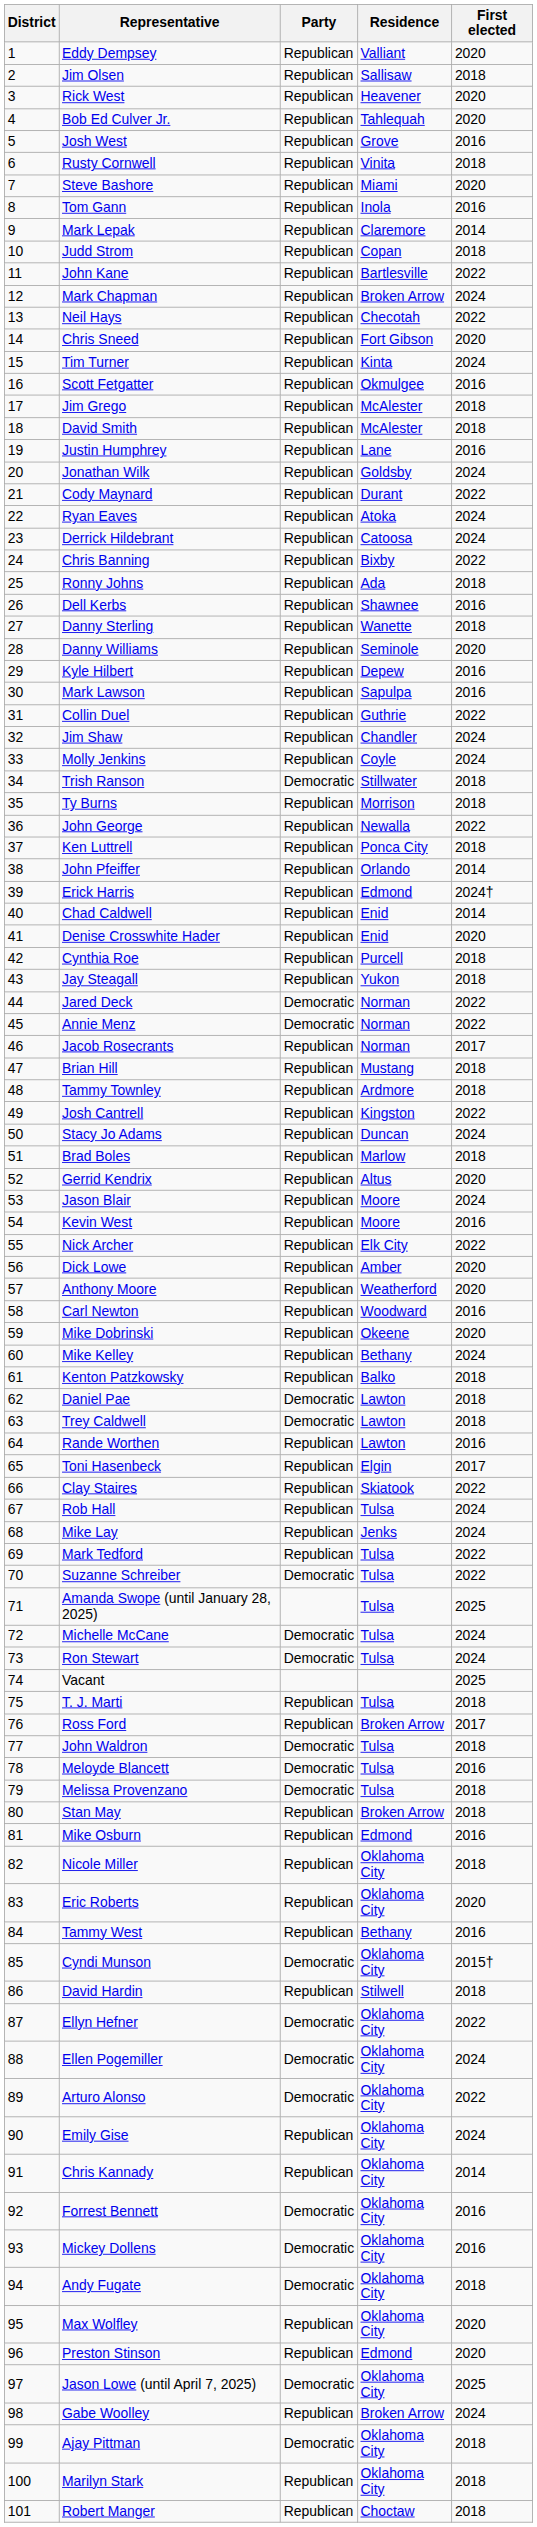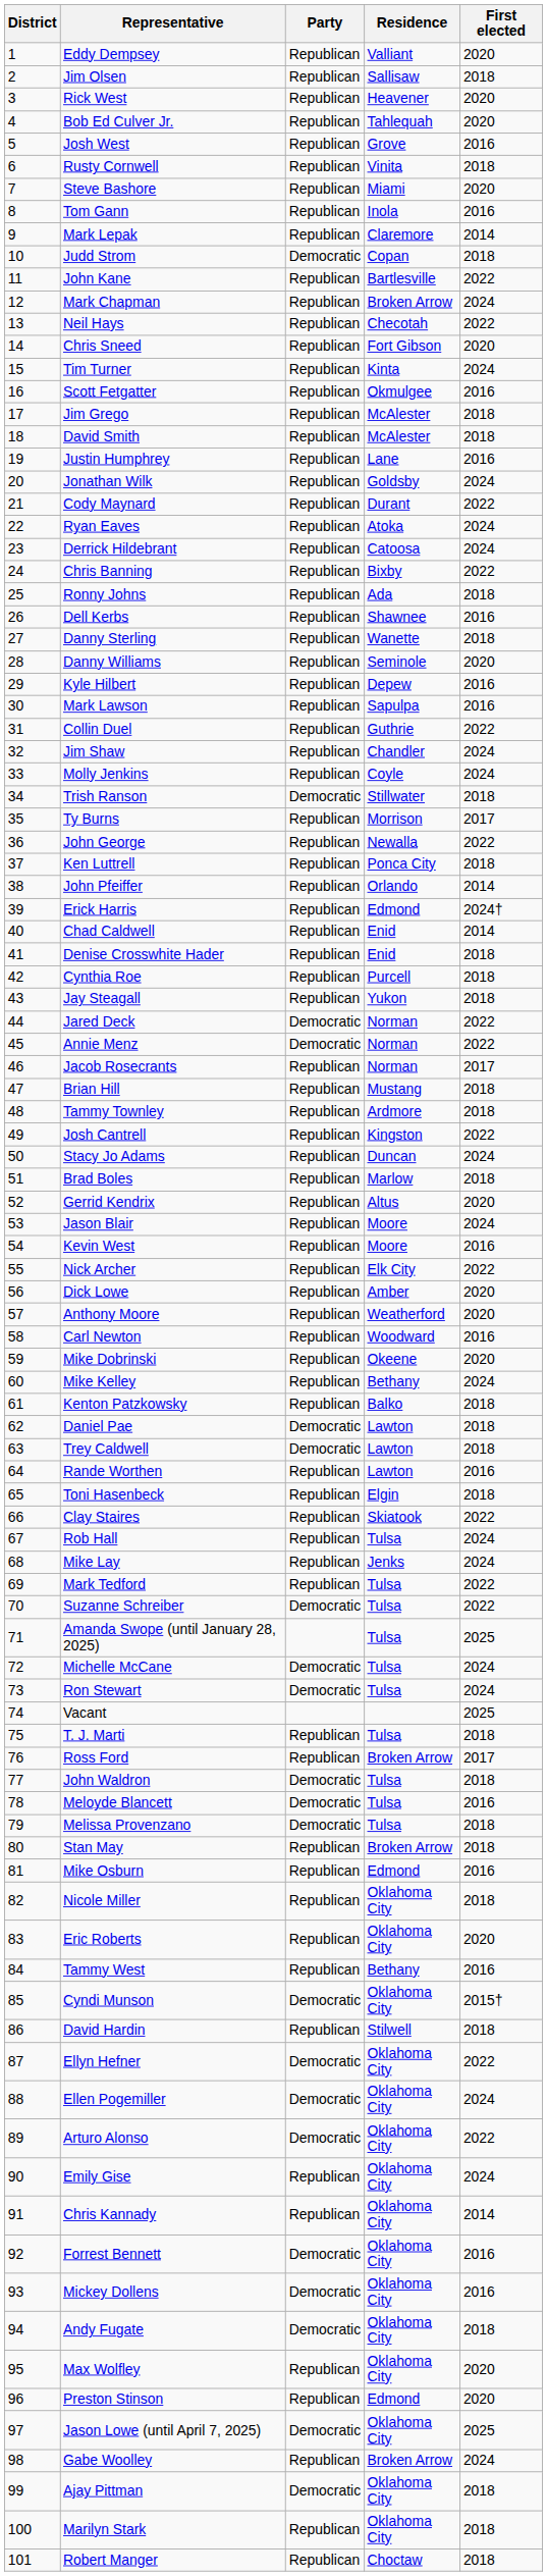 <table class="wikitable sortable">
 <tr>
 <th>District</th>
 <th>Representative</th>
 <th>Party</th>
 <th>Residence</th>
 <th>First elected</th>
 </tr>
 <tr>
 <td>1</td>
 <td><a href='#'>Eddy Dempsey</a></td>
 <td>Republican</td>
 <td><a href='#'>Valliant</a></td>
 <td>2020</td>
 </tr>
 <tr>
 <td>2</td>
 <td><a href='#'>Jim Olsen</a></td>
 <td>Republican</td>
 <td><a href='#'>Sallisaw</a></td>
 <td>2018</td>
 </tr>
 <tr>
 <td>3</td>
 <td><a href='#'>Rick West</a></td>
 <td>Republican</td>
 <td><a href='#'>Heavener</a></td>
 <td>2020</td>
 </tr>
 <tr>
 <td>4</td>
 <td><a href='#'>Bob Ed Culver Jr.</a></td>
 <td>Republican</td>
 <td><a href='#'>Tahlequah</a></td>
 <td>2020</td>
 </tr>
 <tr>
 <td>5</td>
 <td><a href='#'>Josh West</a></td>
 <td>Republican</td>
 <td><a href='#'>Grove</a></td>
 <td>2016</td>
 </tr>
 <tr>
 <td>6</td>
 <td><a href='#'>Rusty Cornwell</a></td>
 <td>Republican</td>
 <td><a href='#'>Vinita</a></td>
 <td>2018</td>
 </tr>
 <tr>
 <td>7</td>
 <td><a href='#'>Steve Bashore</a></td>
 <td>Republican</td>
 <td><a href='#'>Miami</a></td>
 <td>2020</td>
 </tr>
 <tr>
 <td>8</td>
 <td><a href='#'>Tom Gann</a></td>
 <td>Republican</td>
 <td><a href='#'>Inola</a></td>
 <td>2016</td>
 </tr>
 <tr>
 <td>9</td>
 <td><a href='#'>Mark Lepak</a></td>
 <td>Republican</td>
 <td><a href='#'>Claremore</a></td>
 <td>2014</td>
 </tr>
 <tr>
 <td>10</td>
 <td><a href='#'>Judd Strom</a></td>
-<td>Republican</td>
+<td>Democratic</td>
 <td><a href='#'>Copan</a></td>
 <td>2018</td>
 </tr>
 <tr>
 <td>11</td>
 <td><a href='#'>John Kane</a></td>
 <td>Republican</td>
 <td><a href='#'>Bartlesville</a></td>
 <td>2022</td>
 </tr>
 <tr>
 <td>12</td>
 <td><a href='#'>Mark Chapman</a></td>
 <td>Republican</td>
 <td><a href='#'>Broken Arrow</a></td>
 <td>2024</td>
 </tr>
 <tr>
 <td>13</td>
 <td><a href='#'>Neil Hays</a></td>
 <td>Republican</td>
 <td><a href='#'>Checotah</a></td>
 <td>2022</td>
 </tr>
 <tr>
 <td>14</td>
 <td><a href='#'>Chris Sneed</a></td>
 <td>Republican</td>
 <td><a href='#'>Fort Gibson</a></td>
 <td>2020</td>
 </tr>
 <tr>
 <td>15</td>
 <td><a href='#'>Tim Turner</a></td>
 <td>Republican</td>
 <td><a href='#'>Kinta</a></td>
 <td>2024</td>
 </tr>
 <tr>
 <td>16</td>
 <td><a href='#'>Scott Fetgatter</a></td>
 <td>Republican</td>
 <td><a href='#'>Okmulgee</a></td>
 <td>2016</td>
 </tr>
 <tr>
 <td>17</td>
 <td><a href='#'>Jim Grego</a></td>
 <td>Republican</td>
 <td><a href='#'>McAlester</a></td>
 <td>2018</td>
 </tr>
 <tr>
 <td>18</td>
 <td><a href='#'>David Smith</a></td>
 <td>Republican</td>
 <td><a href='#'>McAlester</a></td>
 <td>2018</td>
 </tr>
 <tr>
 <td>19</td>
 <td><a href='#'>Justin Humphrey</a></td>
 <td>Republican</td>
 <td><a href='#'>Lane</a></td>
 <td>2016</td>
 </tr>
 <tr>
 <td>20</td>
 <td><a href='#'>Jonathan Wilk</a></td>
 <td>Republican</td>
 <td><a href='#'>Goldsby</a></td>
 <td>2024</td>
 </tr>
 <tr>
 <td>21</td>
 <td><a href='#'>Cody Maynard</a></td>
 <td>Republican</td>
 <td><a href='#'>Durant</a></td>
 <td>2022</td>
 </tr>
 <tr>
 <td>22</td>
 <td><a href='#'>Ryan Eaves</a></td>
 <td>Republican</td>
 <td><a href='#'>Atoka</a></td>
 <td>2024</td>
 </tr>
 <tr>
 <td>23</td>
 <td><a href='#'>Derrick Hildebrant</a></td>
 <td>Republican</td>
 <td><a href='#'>Catoosa</a></td>
 <td>2024</td>
 </tr>
 <tr>
 <td>24</td>
 <td><a href='#'>Chris Banning</a></td>
 <td>Republican</td>
 <td><a href='#'>Bixby</a></td>
 <td>2022</td>
 </tr>
 <tr>
 <td>25</td>
 <td><a href='#'>Ronny Johns</a></td>
 <td>Republican</td>
 <td><a href='#'>Ada</a></td>
 <td>2018</td>
 </tr>
 <tr>
 <td>26</td>
 <td><a href='#'>Dell Kerbs</a></td>
 <td>Republican</td>
 <td><a href='#'>Shawnee</a></td>
 <td>2016</td>
 </tr>
 <tr>
 <td>27</td>
 <td><a href='#'>Danny Sterling</a></td>
 <td>Republican</td>
 <td><a href='#'>Wanette</a></td>
 <td>2018</td>
 </tr>
 <tr>
 <td>28</td>
 <td><a href='#'>Danny Williams</a></td>
 <td>Republican</td>
 <td><a href='#'>Seminole</a></td>
 <td>2020</td>
 </tr>
 <tr>
 <td>29</td>
 <td><a href='#'>Kyle Hilbert</a></td>
 <td>Republican</td>
 <td><a href='#'>Depew</a></td>
 <td>2016</td>
 </tr>
 <tr>
 <td>30</td>
 <td><a href='#'>Mark Lawson</a></td>
 <td>Republican</td>
 <td><a href='#'>Sapulpa</a></td>
 <td>2016</td>
 </tr>
 <tr>
 <td>31</td>
 <td><a href='#'>Collin Duel</a></td>
 <td>Republican</td>
 <td><a href='#'>Guthrie</a></td>
 <td>2022</td>
 </tr>
 <tr>
 <td>32</td>
 <td><a href='#'>Jim Shaw</a></td>
 <td>Republican</td>
 <td><a href='#'>Chandler</a></td>
 <td>2024</td>
 </tr>
 <tr>
 <td>33</td>
 <td><a href='#'>Molly Jenkins</a></td>
 <td>Republican</td>
 <td><a href='#'>Coyle</a></td>
 <td>2024</td>
 </tr>
 <tr>
 <td>34</td>
 <td><a href='#'>Trish Ranson</a></td>
 <td>Democratic</td>
 <td><a href='#'>Stillwater</a></td>
 <td>2018</td>
 </tr>
 <tr>
 <td>35</td>
 <td><a href='#'>Ty Burns</a></td>
 <td>Republican</td>
 <td><a href='#'>Morrison</a></td>
-<td>2018</td>
+<td>2017</td>
 </tr>
 <tr>
 <td>36</td>
 <td><a href='#'>John George</a></td>
 <td>Republican</td>
 <td><a href='#'>Newalla</a></td>
 <td>2022</td>
 </tr>
 <tr>
 <td>37</td>
 <td><a href='#'>Ken Luttrell</a></td>
 <td>Republican</td>
 <td><a href='#'>Ponca City</a></td>
 <td>2018</td>
 </tr>
 <tr>
 <td>38</td>
 <td><a href='#'>John Pfeiffer</a></td>
 <td>Republican</td>
 <td><a href='#'>Orlando</a></td>
 <td>2014</td>
 </tr>
 <tr>
 <td>39</td>
 <td><a href='#'>Erick Harris</a></td>
 <td>Republican</td>
 <td><a href='#'>Edmond</a></td>
 <td>2024†</td>
 </tr>
 <tr>
 <td>40</td>
 <td><a href='#'>Chad Caldwell</a></td>
 <td>Republican</td>
 <td><a href='#'>Enid</a></td>
 <td>2014</td>
 </tr>
 <tr>
 <td>41</td>
 <td><a href='#'>Denise Crosswhite Hader</a></td>
 <td>Republican</td>
 <td><a href='#'>Enid</a></td>
-<td>2020</td>
+<td>2018</td>
 </tr>
 <tr>
 <td>42</td>
 <td><a href='#'>Cynthia Roe</a></td>
 <td>Republican</td>
 <td><a href='#'>Purcell</a></td>
 <td>2018</td>
 </tr>
 <tr>
 <td>43</td>
 <td><a href='#'>Jay Steagall</a></td>
 <td>Republican</td>
 <td><a href='#'>Yukon</a></td>
 <td>2018</td>
 </tr>
 <tr>
 <td>44</td>
 <td><a href='#'>Jared Deck</a></td>
 <td>Democratic</td>
 <td><a href='#'>Norman</a></td>
 <td>2022</td>
 </tr>
 <tr>
 <td>45</td>
 <td><a href='#'>Annie Menz</a></td>
 <td>Democratic</td>
 <td><a href='#'>Norman</a></td>
 <td>2022</td>
 </tr>
 <tr>
 <td>46</td>
 <td><a href='#'>Jacob Rosecrants</a></td>
 <td>Republican</td>
 <td><a href='#'>Norman</a></td>
 <td>2017</td>
 </tr>
 <tr>
 <td>47</td>
 <td><a href='#'>Brian Hill</a></td>
 <td>Republican</td>
 <td><a href='#'>Mustang</a></td>
 <td>2018</td>
 </tr>
 <tr>
 <td>48</td>
 <td><a href='#'>Tammy Townley</a></td>
 <td>Republican</td>
 <td><a href='#'>Ardmore</a></td>
 <td>2018</td>
 </tr>
 <tr>
 <td>49</td>
 <td><a href='#'>Josh Cantrell</a></td>
 <td>Republican</td>
 <td><a href='#'>Kingston</a></td>
 <td>2022</td>
 </tr>
 <tr>
 <td>50</td>
 <td><a href='#'>Stacy Jo Adams</a></td>
 <td>Republican</td>
 <td><a href='#'>Duncan</a></td>
 <td>2024</td>
 </tr>
 <tr>
 <td>51</td>
 <td><a href='#'>Brad Boles</a></td>
 <td>Republican</td>
 <td><a href='#'>Marlow</a></td>
 <td>2018</td>
 </tr>
 <tr>
 <td>52</td>
 <td><a href='#'>Gerrid Kendrix</a></td>
 <td>Republican</td>
 <td><a href='#'>Altus</a></td>
 <td>2020</td>
 </tr>
 <tr>
 <td>53</td>
 <td><a href='#'>Jason Blair</a></td>
 <td>Republican</td>
 <td><a href='#'>Moore</a></td>
 <td>2024</td>
 </tr>
 <tr>
 <td>54</td>
 <td><a href='#'>Kevin West</a></td>
 <td>Republican</td>
 <td><a href='#'>Moore</a></td>
 <td>2016</td>
 </tr>
 <tr>
 <td>55</td>
 <td><a href='#'>Nick Archer</a></td>
 <td>Republican</td>
 <td><a href='#'>Elk City</a></td>
 <td>2022</td>
 </tr>
 <tr>
 <td>56</td>
 <td><a href='#'>Dick Lowe</a></td>
 <td>Republican</td>
 <td><a href='#'>Amber</a></td>
 <td>2020</td>
 </tr>
 <tr>
 <td>57</td>
 <td><a href='#'>Anthony Moore</a></td>
 <td>Republican</td>
 <td><a href='#'>Weatherford</a></td>
 <td>2020</td>
 </tr>
 <tr>
 <td>58</td>
 <td><a href='#'>Carl Newton</a></td>
 <td>Republican</td>
 <td><a href='#'>Woodward</a></td>
 <td>2016</td>
 </tr>
 <tr>
 <td>59</td>
 <td><a href='#'>Mike Dobrinski</a></td>
 <td>Republican</td>
 <td><a href='#'>Okeene</a></td>
 <td>2020</td>
 </tr>
 <tr>
 <td>60</td>
 <td><a href='#'>Mike Kelley</a></td>
 <td>Republican</td>
 <td><a href='#'>Bethany</a></td>
 <td>2024</td>
 </tr>
 <tr>
 <td>61</td>
 <td><a href='#'>Kenton Patzkowsky</a></td>
 <td>Republican</td>
 <td><a href='#'>Balko</a></td>
 <td>2018</td>
 </tr>
 <tr>
 <td>62</td>
 <td><a href='#'>Daniel Pae</a></td>
 <td>Democratic</td>
 <td><a href='#'>Lawton</a></td>
 <td>2018</td>
 </tr>
 <tr>
 <td>63</td>
 <td><a href='#'>Trey Caldwell</a></td>
 <td>Democratic</td>
 <td><a href='#'>Lawton</a></td>
 <td>2018</td>
 </tr>
 <tr>
 <td>64</td>
 <td><a href='#'>Rande Worthen</a></td>
 <td>Republican</td>
 <td><a href='#'>Lawton</a></td>
 <td>2016</td>
 </tr>
 <tr>
 <td>65</td>
 <td><a href='#'>Toni Hasenbeck</a></td>
 <td>Republican</td>
 <td><a href='#'>Elgin</a></td>
-<td>2017</td>
+<td>2018</td>
 </tr>
 <tr>
 <td>66</td>
 <td><a href='#'>Clay Staires</a></td>
 <td>Republican</td>
 <td><a href='#'>Skiatook</a></td>
 <td>2022</td>
 </tr>
 <tr>
 <td>67</td>
 <td><a href='#'>Rob Hall</a></td>
 <td>Republican</td>
 <td><a href='#'>Tulsa</a></td>
 <td>2024</td>
 </tr>
 <tr>
 <td>68</td>
 <td><a href='#'>Mike Lay</a></td>
 <td>Republican</td>
 <td><a href='#'>Jenks</a></td>
 <td>2024</td>
 </tr>
 <tr>
 <td>69</td>
 <td><a href='#'>Mark Tedford</a></td>
 <td>Republican</td>
 <td><a href='#'>Tulsa</a></td>
 <td>2022</td>
 </tr>
 <tr>
 <td>70</td>
 <td><a href='#'>Suzanne Schreiber</a></td>
 <td>Democratic</td>
 <td><a href='#'>Tulsa</a></td>
 <td>2022</td>
 </tr>
 <tr>
 <td>71</td>
 <td><a href='#'>Amanda Swope</a> (until January 28, 2025)</td>
 <td></td>
 <td><a href='#'>Tulsa</a></td>
 <td>2025</td>
 </tr>
 <tr>
 <td>72</td>
 <td><a href='#'>Michelle McCane</a></td>
 <td>Democratic</td>
 <td><a href='#'>Tulsa</a></td>
 <td>2024</td>
 </tr>
 <tr>
 <td>73</td>
 <td><a href='#'>Ron Stewart</a></td>
 <td>Democratic</td>
 <td><a href='#'>Tulsa</a></td>
 <td>2024</td>
 </tr>
 <tr>
 <td>74</td>
 <td>Vacant</td>
 <td></td>
 <td></td>
 <td>2025</td>
 </tr>
 <tr>
 <td>75</td>
 <td><a href='#'>T. J. Marti</a></td>
 <td>Republican</td>
 <td><a href='#'>Tulsa</a></td>
 <td>2018</td>
 </tr>
 <tr>
 <td>76</td>
 <td><a href='#'>Ross Ford</a></td>
 <td>Republican</td>
 <td><a href='#'>Broken Arrow</a></td>
 <td>2017</td>
 </tr>
 <tr>
 <td>77</td>
 <td><a href='#'>John Waldron</a></td>
 <td>Democratic</td>
 <td><a href='#'>Tulsa</a></td>
 <td>2018</td>
 </tr>
 <tr>
 <td>78</td>
 <td><a href='#'>Meloyde Blancett</a></td>
 <td>Democratic</td>
 <td><a href='#'>Tulsa</a></td>
 <td>2016</td>
 </tr>
 <tr>
 <td>79</td>
 <td><a href='#'>Melissa Provenzano</a></td>
 <td>Democratic</td>
 <td><a href='#'>Tulsa</a></td>
 <td>2018</td>
 </tr>
 <tr>
 <td>80</td>
 <td><a href='#'>Stan May</a></td>
 <td>Republican</td>
 <td><a href='#'>Broken Arrow</a></td>
 <td>2018</td>
 </tr>
 <tr>
 <td>81</td>
 <td><a href='#'>Mike Osburn</a></td>
 <td>Republican</td>
 <td><a href='#'>Edmond</a></td>
 <td>2016</td>
 </tr>
 <tr>
 <td>82</td>
 <td><a href='#'>Nicole Miller</a></td>
 <td>Republican</td>
 <td><a href='#'>Oklahoma City</a></td>
 <td>2018</td>
 </tr>
 <tr>
 <td>83</td>
 <td><a href='#'>Eric Roberts</a></td>
 <td>Republican</td>
 <td><a href='#'>Oklahoma City</a></td>
 <td>2020</td>
 </tr>
 <tr>
 <td>84</td>
 <td><a href='#'>Tammy West</a></td>
 <td>Republican</td>
 <td><a href='#'>Bethany</a></td>
 <td>2016</td>
 </tr>
 <tr>
 <td>85</td>
 <td><a href='#'>Cyndi Munson</a></td>
 <td>Democratic</td>
 <td><a href='#'>Oklahoma City</a></td>
 <td>2015†</td>
 </tr>
 <tr>
 <td>86</td>
 <td><a href='#'>David Hardin</a></td>
 <td>Republican</td>
 <td><a href='#'>Stilwell</a></td>
 <td>2018</td>
 </tr>
 <tr>
 <td>87</td>
 <td><a href='#'>Ellyn Hefner</a></td>
 <td>Democratic</td>
 <td><a href='#'>Oklahoma City</a></td>
 <td>2022</td>
 </tr>
 <tr>
 <td>88</td>
 <td><a href='#'>Ellen Pogemiller</a></td>
 <td>Democratic</td>
 <td><a href='#'>Oklahoma City</a></td>
 <td>2024</td>
 </tr>
 <tr>
 <td>89</td>
 <td><a href='#'>Arturo Alonso</a></td>
 <td>Democratic</td>
 <td><a href='#'>Oklahoma City</a></td>
 <td>2022</td>
 </tr>
 <tr>
 <td>90</td>
 <td><a href='#'>Emily Gise</a></td>
 <td>Republican</td>
 <td><a href='#'>Oklahoma City</a></td>
 <td>2024</td>
 </tr>
 <tr>
 <td>91</td>
 <td><a href='#'>Chris Kannady</a></td>
 <td>Republican</td>
 <td><a href='#'>Oklahoma City</a></td>
 <td>2014</td>
 </tr>
 <tr>
 <td>92</td>
 <td><a href='#'>Forrest Bennett</a></td>
 <td>Democratic</td>
 <td><a href='#'>Oklahoma City</a></td>
 <td>2016</td>
 </tr>
 <tr>
 <td>93</td>
 <td><a href='#'>Mickey Dollens</a></td>
 <td>Democratic</td>
 <td><a href='#'>Oklahoma City</a></td>
 <td>2016</td>
 </tr>
 <tr>
 <td>94</td>
 <td><a href='#'>Andy Fugate</a></td>
 <td>Democratic</td>
 <td><a href='#'>Oklahoma City</a></td>
 <td>2018</td>
 </tr>
 <tr>
 <td>95</td>
 <td><a href='#'>Max Wolfley</a></td>
 <td>Republican</td>
 <td><a href='#'>Oklahoma City</a></td>
 <td>2020</td>
 </tr>
 <tr>
 <td>96</td>
 <td><a href='#'>Preston Stinson</a></td>
 <td>Republican</td>
 <td><a href='#'>Edmond</a></td>
 <td>2020</td>
 </tr>
 <tr>
 <td>97</td>
 <td><a href='#'>Jason Lowe</a> (until April 7, 2025)</td>
 <td>Democratic</td>
 <td><a href='#'>Oklahoma City</a></td>
 <td>2025</td>
 </tr>
 <tr>
 <td>98</td>
 <td><a href='#'>Gabe Woolley</a></td>
 <td>Republican</td>
 <td><a href='#'>Broken Arrow</a></td>
 <td>2024</td>
 </tr>
 <tr>
 <td>99</td>
 <td><a href='#'>Ajay Pittman</a></td>
 <td>Democratic</td>
 <td><a href='#'>Oklahoma City</a></td>
 <td>2018</td>
 </tr>
 <tr>
 <td>100</td>
 <td><a href='#'>Marilyn Stark</a></td>
 <td>Republican</td>
 <td><a href='#'>Oklahoma City</a></td>
 <td>2018</td>
 </tr>
 <tr>
 <td>101</td>
 <td><a href='#'>Robert Manger</a></td>
 <td>Republican</td>
 <td><a href='#'>Choctaw</a></td>
 <td>2018</td>
 </tr>
 </table>
